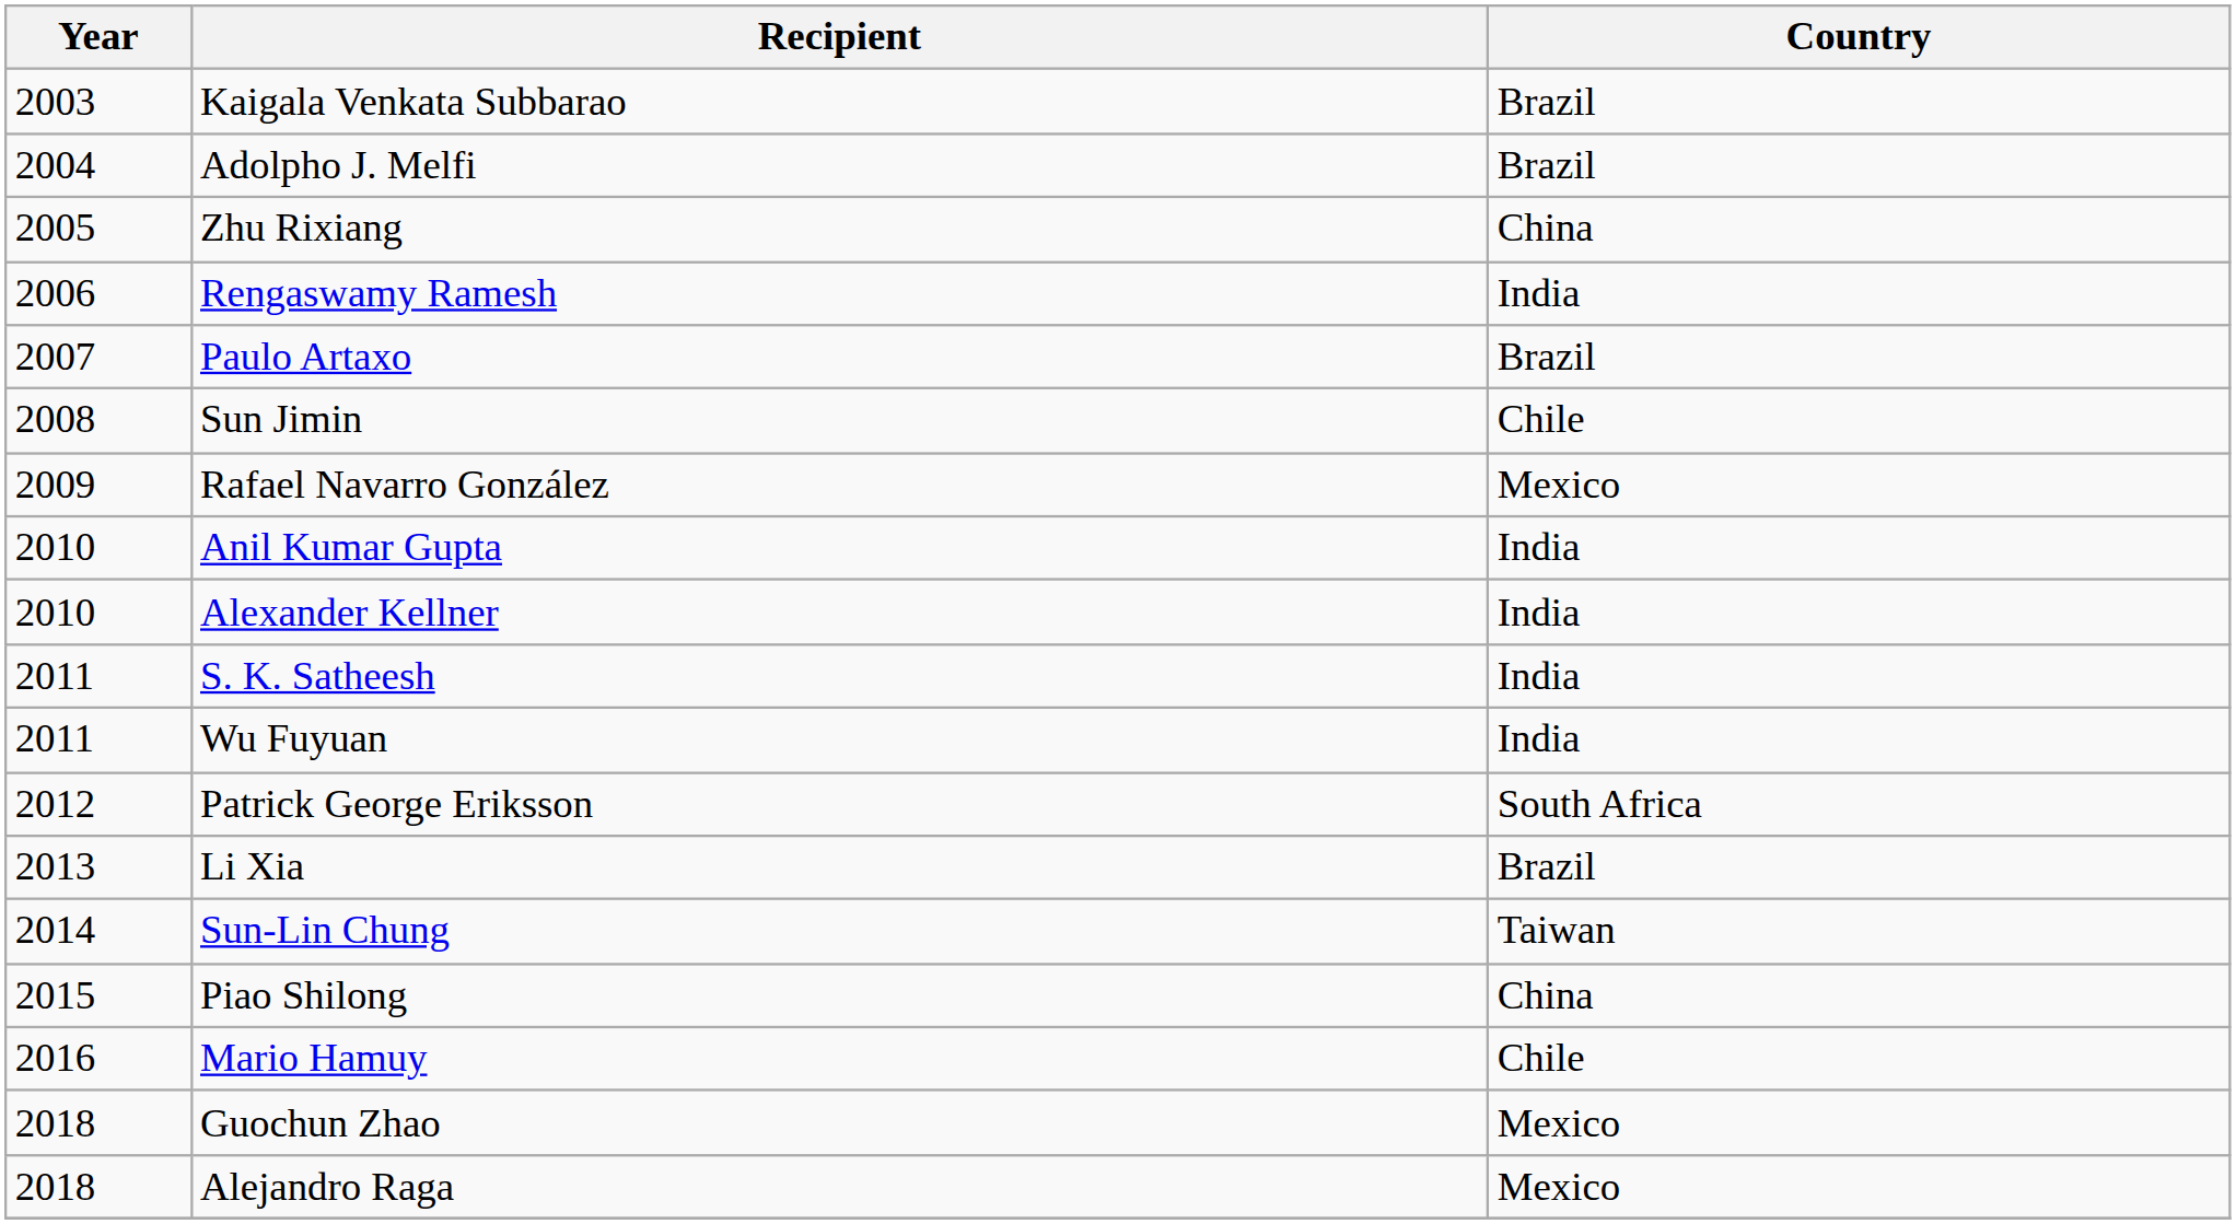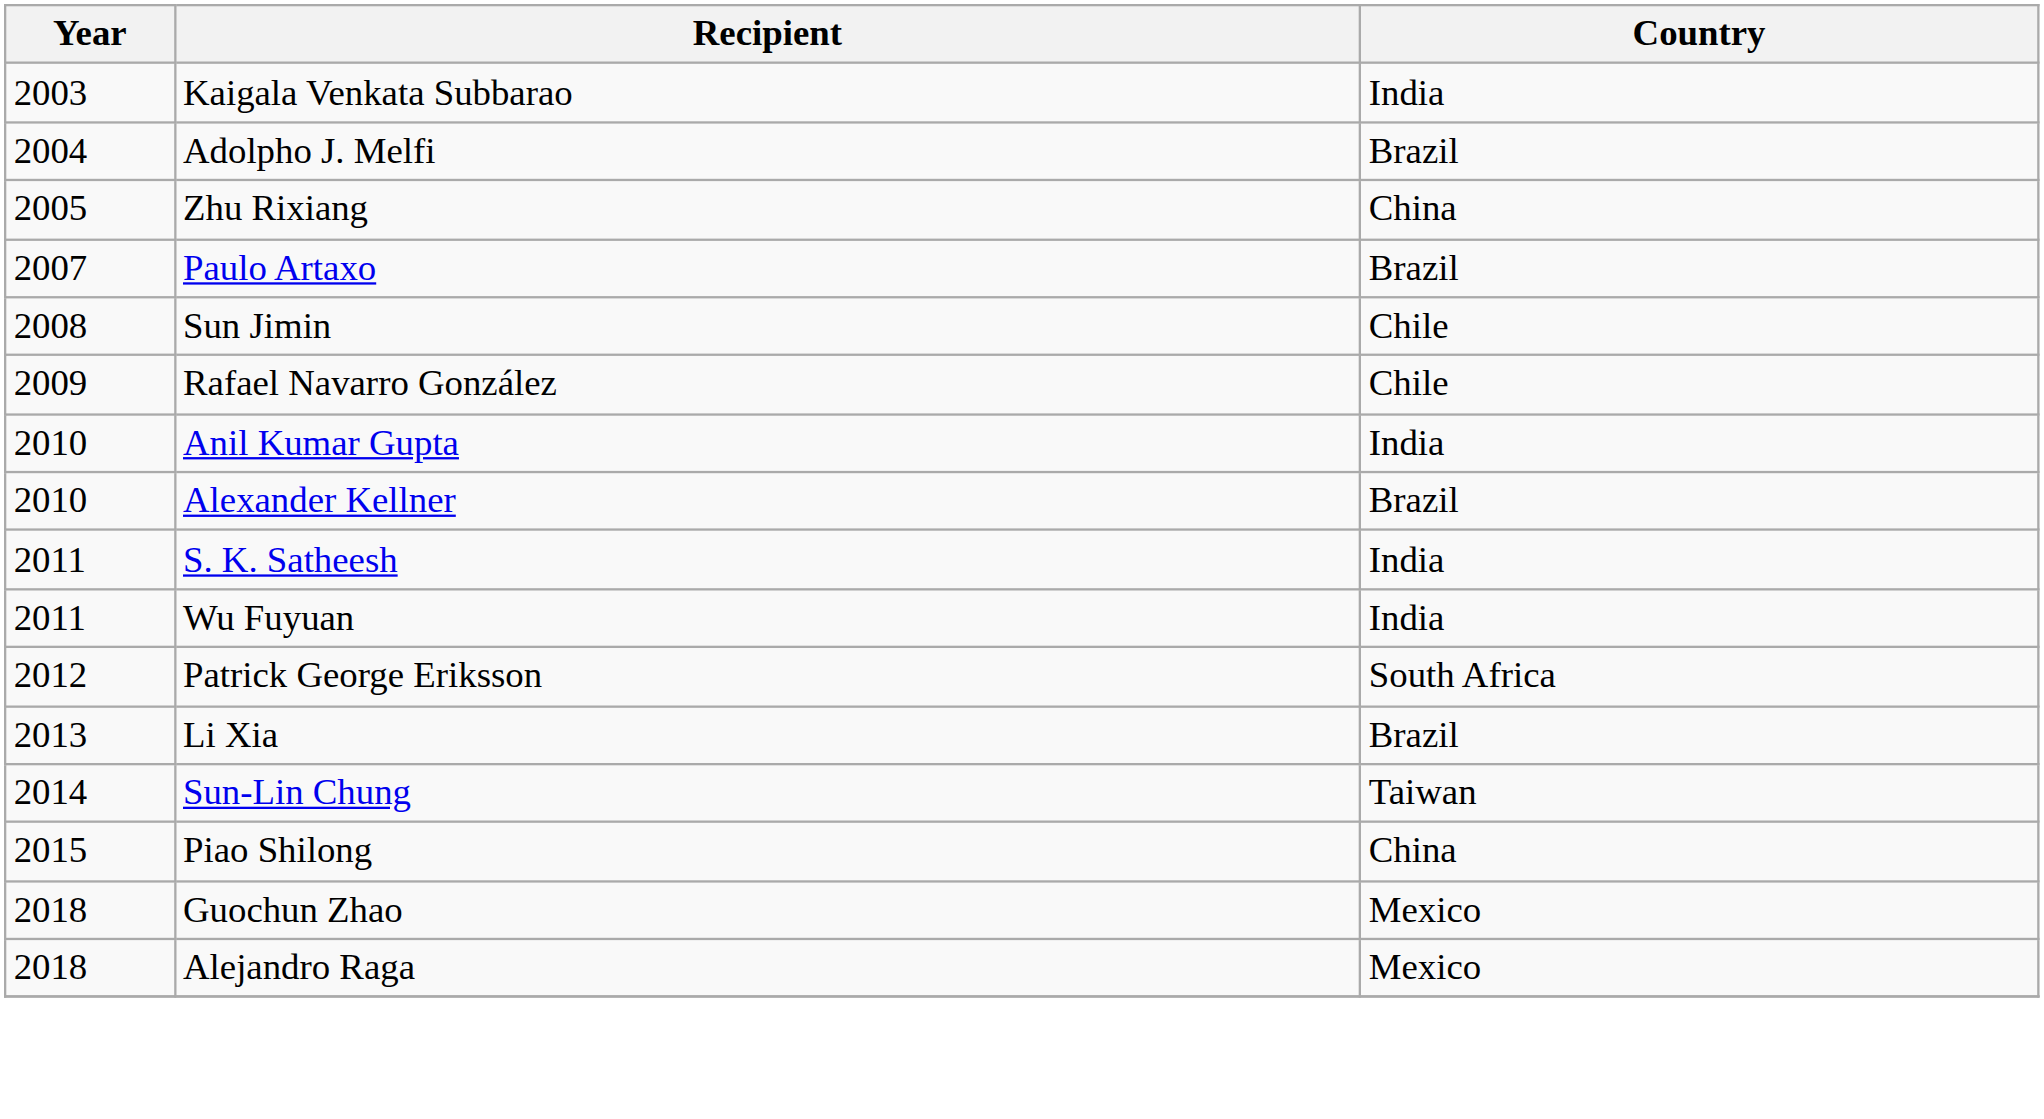 <table class="wikitable plainrowheaders sortable" style="width:70%">
 <tr>
 <th scope="col" style="width:5%">Year</th>
 <th scope="col" style="width:35%">Recipient</th>
 <th scope="col" style="width:20%">Country</th>
 </tr>
 <tr>
 <td>2003</td>
 <td>Kaigala Venkata Subbarao</td>
-<td>Brazil</td>
+<td>India</td>
 </tr>
 <tr>
 <td>2004</td>
 <td>Adolpho J. Melfi</td>
 <td>Brazil</td>
 </tr>
 <tr>
 <td>2005</td>
 <td>Zhu Rixiang</td>
 <td>China</td>
-</tr>
-<tr>
-<td>2006</td>
-<td><a href='#'>Rengaswamy Ramesh</a></td>
-<td>India</td>
 </tr>
 <tr>
 <td>2007</td>
 <td><a href='#'>Paulo Artaxo</a></td>
 <td>Brazil</td>
 </tr>
 <tr>
 <td>2008</td>
 <td>Sun Jimin</td>
 <td>Chile</td>
 </tr>
 <tr>
 <td>2009</td>
 <td>Rafael Navarro González</td>
-<td>Mexico</td>
+<td>Chile</td>
 </tr>
 <tr>
 <td>2010</td>
 <td><a href='#'>Anil Kumar Gupta</a></td>
 <td>India</td>
 </tr>
 <tr>
 <td>2010</td>
 <td><a href='#'>Alexander Kellner</a></td>
-<td>India</td>
+<td>Brazil</td>
 </tr>
 <tr>
 <td>2011</td>
 <td><a href='#'>S. K. Satheesh</a></td>
 <td>India</td>
 </tr>
 <tr>
 <td>2011</td>
 <td>Wu Fuyuan</td>
 <td>India</td>
 </tr>
 <tr>
 <td>2012</td>
 <td>Patrick George Eriksson</td>
 <td>South Africa</td>
 </tr>
 <tr>
 <td>2013</td>
 <td>Li Xia</td>
 <td>Brazil</td>
 </tr>
 <tr>
 <td>2014</td>
 <td><a href='#'>Sun-Lin Chung</a></td>
 <td>Taiwan</td>
 </tr>
 <tr>
 <td>2015</td>
 <td>Piao Shilong</td>
 <td>China</td>
 </tr>
 <tr>
-<td>2016</td>
-<td><a href='#'>Mario Hamuy</a></td>
-<td>Chile</td>
-</tr>
-<tr>
 <td>2018</td>
 <td>Guochun Zhao</td>
 <td>Mexico</td>
 </tr>
 <tr>
 <td>2018</td>
 <td>Alejandro Raga</td>
 <td>Mexico</td>
 </tr>
 <tr>
 </tr>
 </table>
